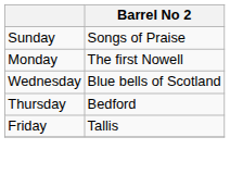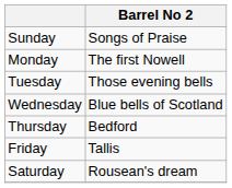 <table class="wikitable">
 <tr>
 <th></th>
 <th>Barrel No 2</th>
 </tr>
 <tr>
 <td>Sunday</td>
 <td>Songs of Praise</td>
 </tr>
 <tr>
 <td>Monday</td>
 <td>The first Nowell</td>
 </tr>
 <tr>
+<td>Tuesday</td>
+<td>Those evening bells</td>
+</tr>
+<tr>
 <td>Wednesday</td>
 <td>Blue bells of Scotland</td>
 </tr>
 <tr>
 <td>Thursday</td>
 <td>Bedford</td>
 </tr>
 <tr>
 <td>Friday</td>
 <td>Tallis</td>
 </tr>
 <tr>
+<td>Saturday</td>
+<td>Rousean's dream</td>
+</tr>
+<tr>
 </tr>
 </table>
